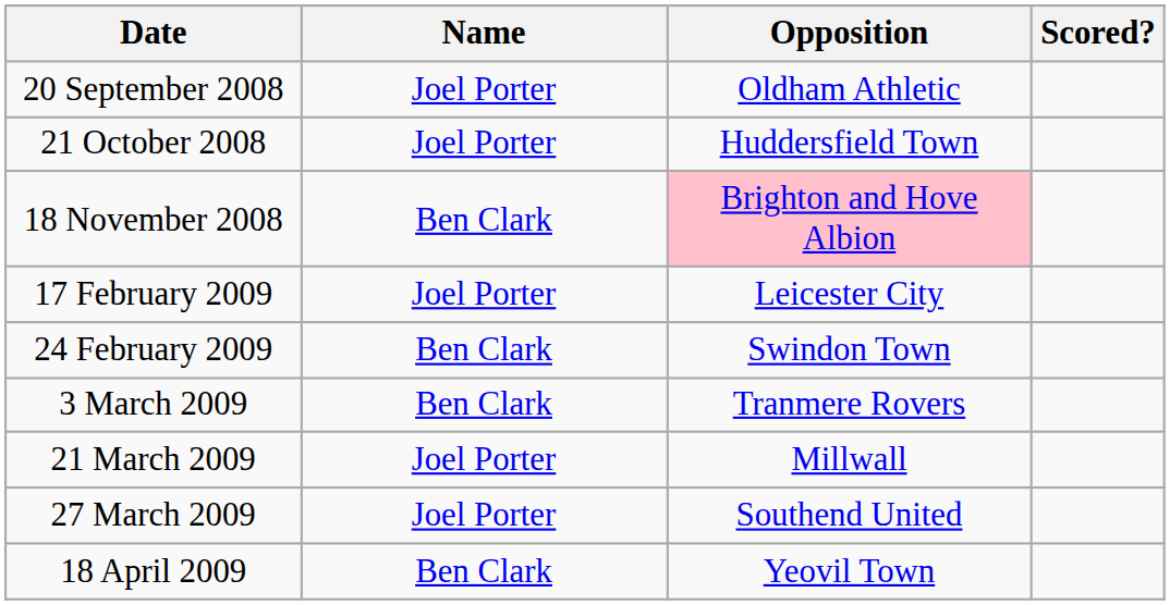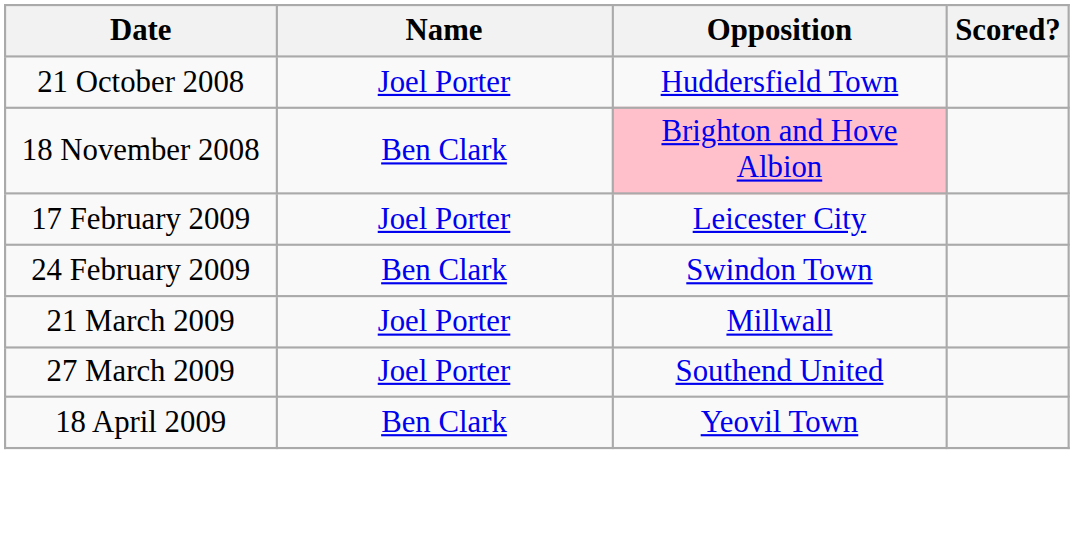 <table class="wikitable" style="text-align:center; font-size:90%; ">
 <tr>
 <th width=120>Date</th>
 <th width=150>Name</th>
 <th width=150>Opposition</th>
 <th width=50>Scored?</th>
-</tr>
-<tr>
-<td>20 September 2008</td>
-<td><a href='#'>Joel Porter</a></td>
-<td><a href='#'>Oldham Athletic</a></td>
-<td></td>
 </tr>
 <tr>
 <td>21 October 2008</td>
 <td><a href='#'>Joel Porter</a></td>
 <td><a href='#'>Huddersfield Town</a></td>
 <td></td>
 </tr>
 <tr>
 <td>18 November 2008</td>
 <td><a href='#'>Ben Clark</a></td>
 <td style="background: pink;"><a href='#'>Brighton and Hove Albion</a></td>
 <td></td>
 </tr>
 <tr>
 <td>17 February 2009</td>
 <td><a href='#'>Joel Porter</a></td>
 <td><a href='#'>Leicester City</a></td>
 <td></td>
 </tr>
 <tr>
 <td>24 February 2009</td>
 <td><a href='#'>Ben Clark</a></td>
 <td><a href='#'>Swindon Town</a></td>
 <td></td>
 </tr>
 <tr>
-<td>3 March 2009</td>
-<td><a href='#'>Ben Clark</a></td>
-<td><a href='#'>Tranmere Rovers</a></td>
-<td></td>
-</tr>
-<tr>
 <td>21 March 2009</td>
 <td><a href='#'>Joel Porter</a></td>
 <td><a href='#'>Millwall</a></td>
 <td></td>
 </tr>
 <tr>
 <td>27 March 2009</td>
 <td><a href='#'>Joel Porter</a></td>
 <td><a href='#'>Southend United</a></td>
 <td></td>
 </tr>
 <tr>
 <td>18 April 2009</td>
 <td><a href='#'>Ben Clark</a></td>
 <td><a href='#'>Yeovil Town</a></td>
 <td></td>
 </tr>
 </table>
